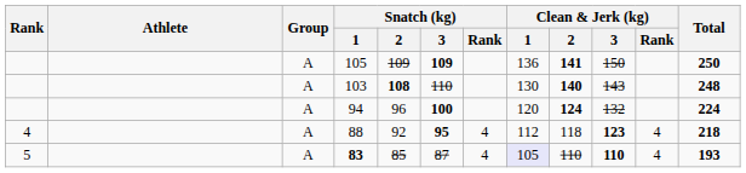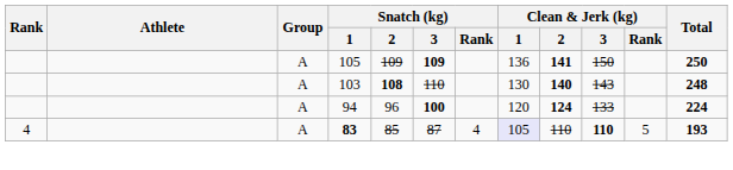 <table class = "wikitable" style="text-align:center;">
 <tr>
 <th rowspan=2 width=40>Rank</th>
 <th rowspan=2 width=250>Athlete</th>
 <th rowspan=2 width=50>Group</th>
 <th colspan=4>Snatch (kg)</th>
 <th colspan=4>Clean & Jerk (kg)</th>
 <th rowspan=2 width=60>Total</th>
 </tr>
 <tr>
 <th width=40>1</th>
 <th width=40>2</th>
 <th width=40>3</th>
 <th width=40>Rank</th>
 <th width=40>1</th>
 <th width=40>2</th>
 <th width=40>3</th>
 <th width=40>Rank</th>
 </tr>
 <tr>
 <td></td>
 <td align=left></td>
 <td>A</td>
 <td>105</td>
 <td><s>109</s></td>
 <td><strong>109</strong></td>
 <td></td>
 <td>136</td>
 <td><strong>141</strong></td>
 <td><s>150</s></td>
 <td></td>
 <td><strong>250</strong></td>
 </tr>
 <tr>
 <td></td>
 <td align=left></td>
 <td>A</td>
 <td>103</td>
 <td><strong>108</strong></td>
 <td><s>110</s></td>
 <td></td>
 <td>130</td>
 <td><strong>140</strong></td>
 <td><s>143</s></td>
 <td></td>
 <td><strong>248</strong></td>
 </tr>
 <tr>
 <td></td>
 <td align=left></td>
 <td>A</td>
 <td>94</td>
 <td>96</td>
 <td><strong>100</strong></td>
 <td></td>
 <td>120</td>
 <td><strong>124</strong></td>
-<td><s>132</s></td>
+<td><s>133</s></td>
 <td></td>
 <td><strong>224</strong></td>
 </tr>
 <tr>
 <td>4</td>
-<td align=left></td>
-<td>A</td>
-<td>88</td>
-<td>92</td>
-<td><strong>95</strong></td>
-<td>4</td>
-<td>112</td>
-<td>118</td>
-<td><strong>123</strong></td>
-<td>4</td>
-<td><strong>218</strong></td>
-</tr>
-<tr>
-<td>5</td>
 <td align=left></td>
 <td>A</td>
 <td><strong>83</strong></td>
 <td><s>85</s></td>
 <td><s>87</s></td>
 <td>4</td>
 <td style="background: lavender;">105</td>
 <td><s>110</s></td>
 <td><strong>110</strong></td>
-<td>4</td>
+<td>5</td>
 <td><strong>193</strong></td>
 </tr>
 </table>
